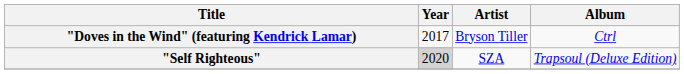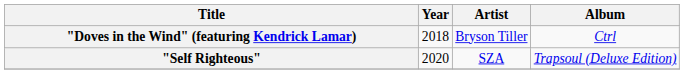 <table class="wikitable plainrowheaders" style="text-align:center;">
 <tr>
 <th scope="col" style="width:30em;">Title</th>
 <th scope="col">Year</th>
 <th scope="col">Artist</th>
 <th scope="col">Album</th>
 </tr>
 <tr>
 <th scope="row">"Doves in the Wind" (featuring <a href='#'>Kendrick Lamar</a>)</th>
-<td>2017</td>
+<td>2018</td>
 <td><a href='#'>Bryson Tiller</a></td>
 <td><em><a href='#'>Ctrl</a></em></td>
 </tr>
 <tr>
 <th scope="row">"Self Righteous"</th>
-<td style="background: lightgrey;">2020</td>
+<td>2020</td>
 <td><a href='#'>SZA</a></td>
 <td><em><a href='#'>Trapsoul (Deluxe Edition)</a></em></td>
 </tr>
 <tr>
 </tr>
 </table>
